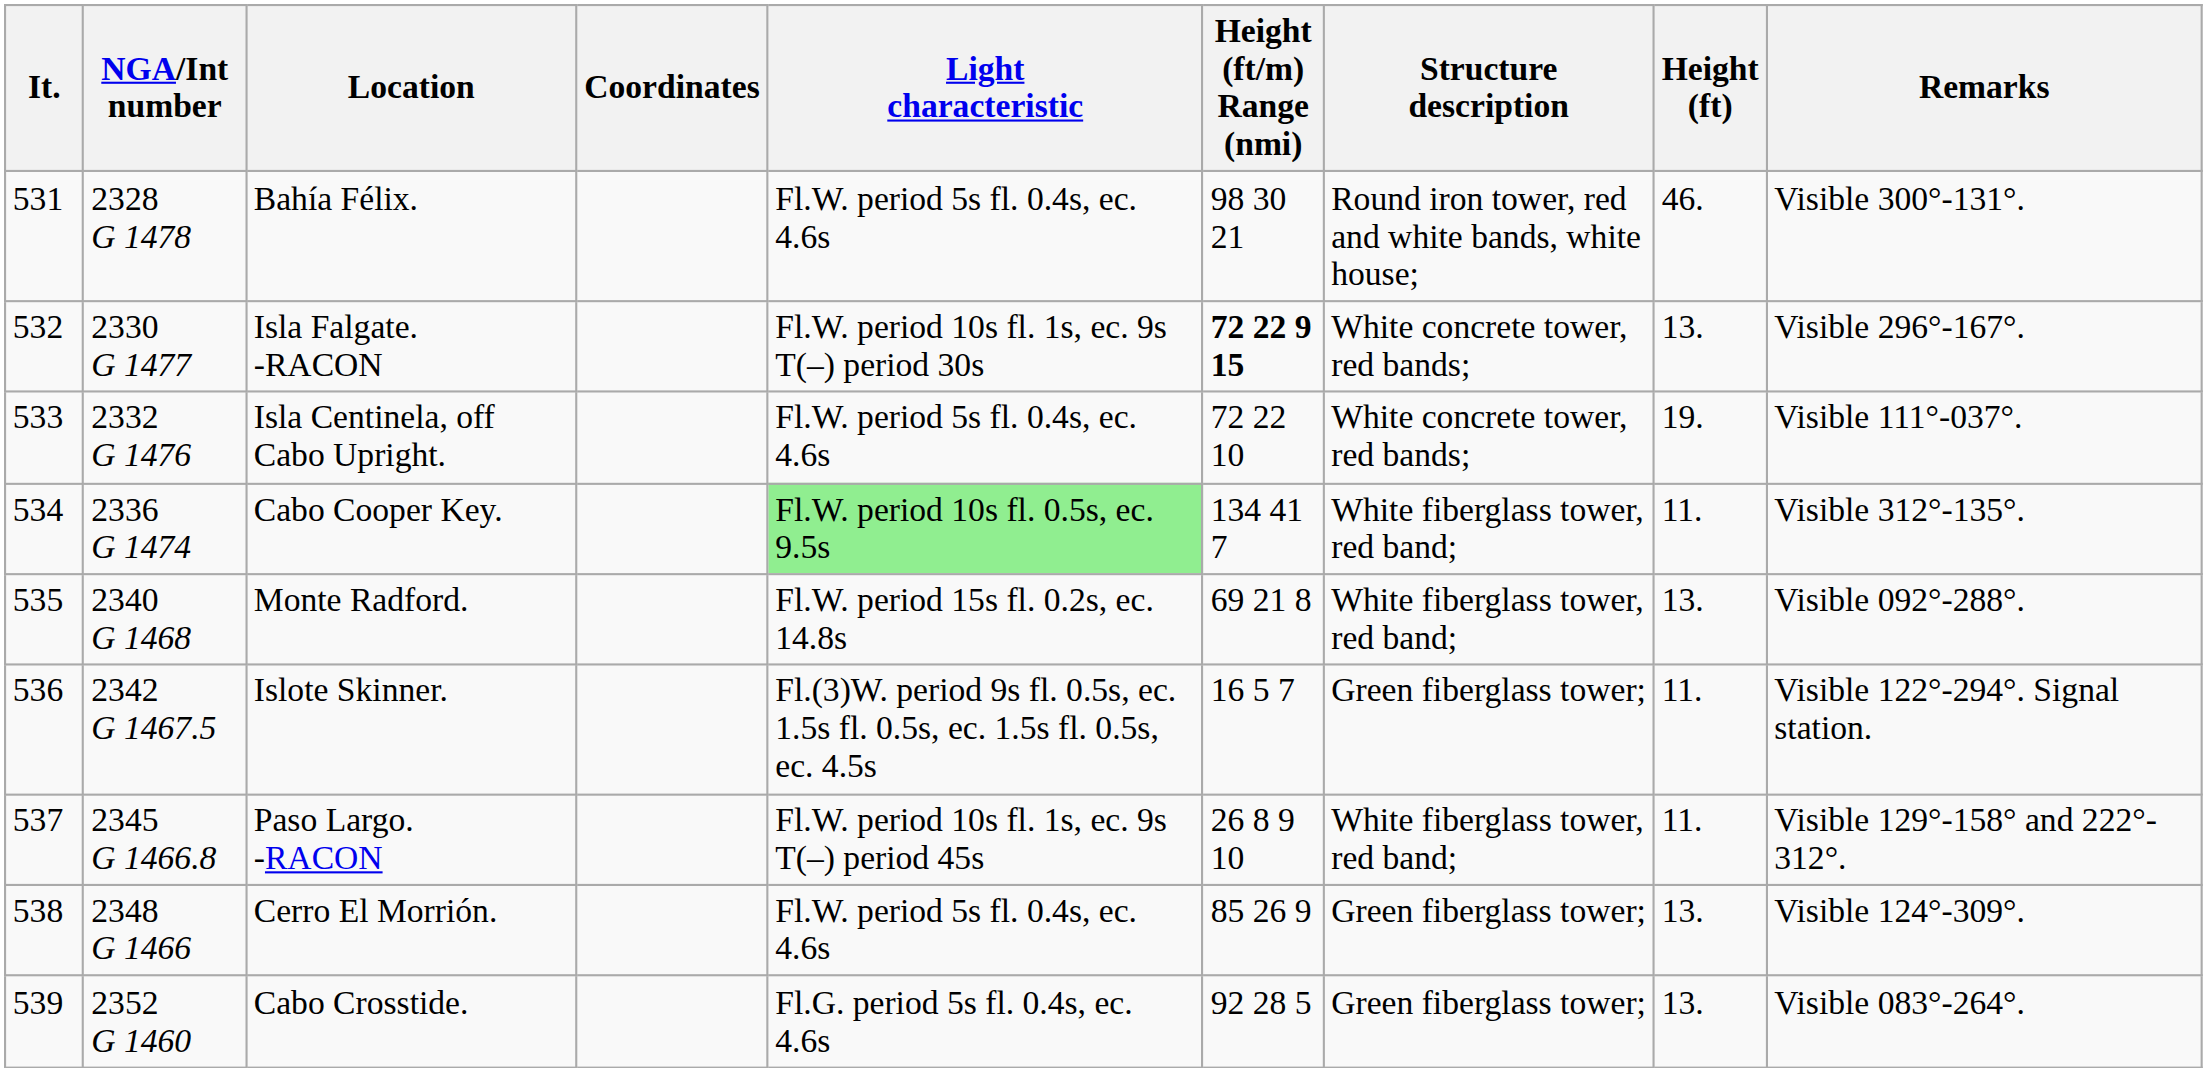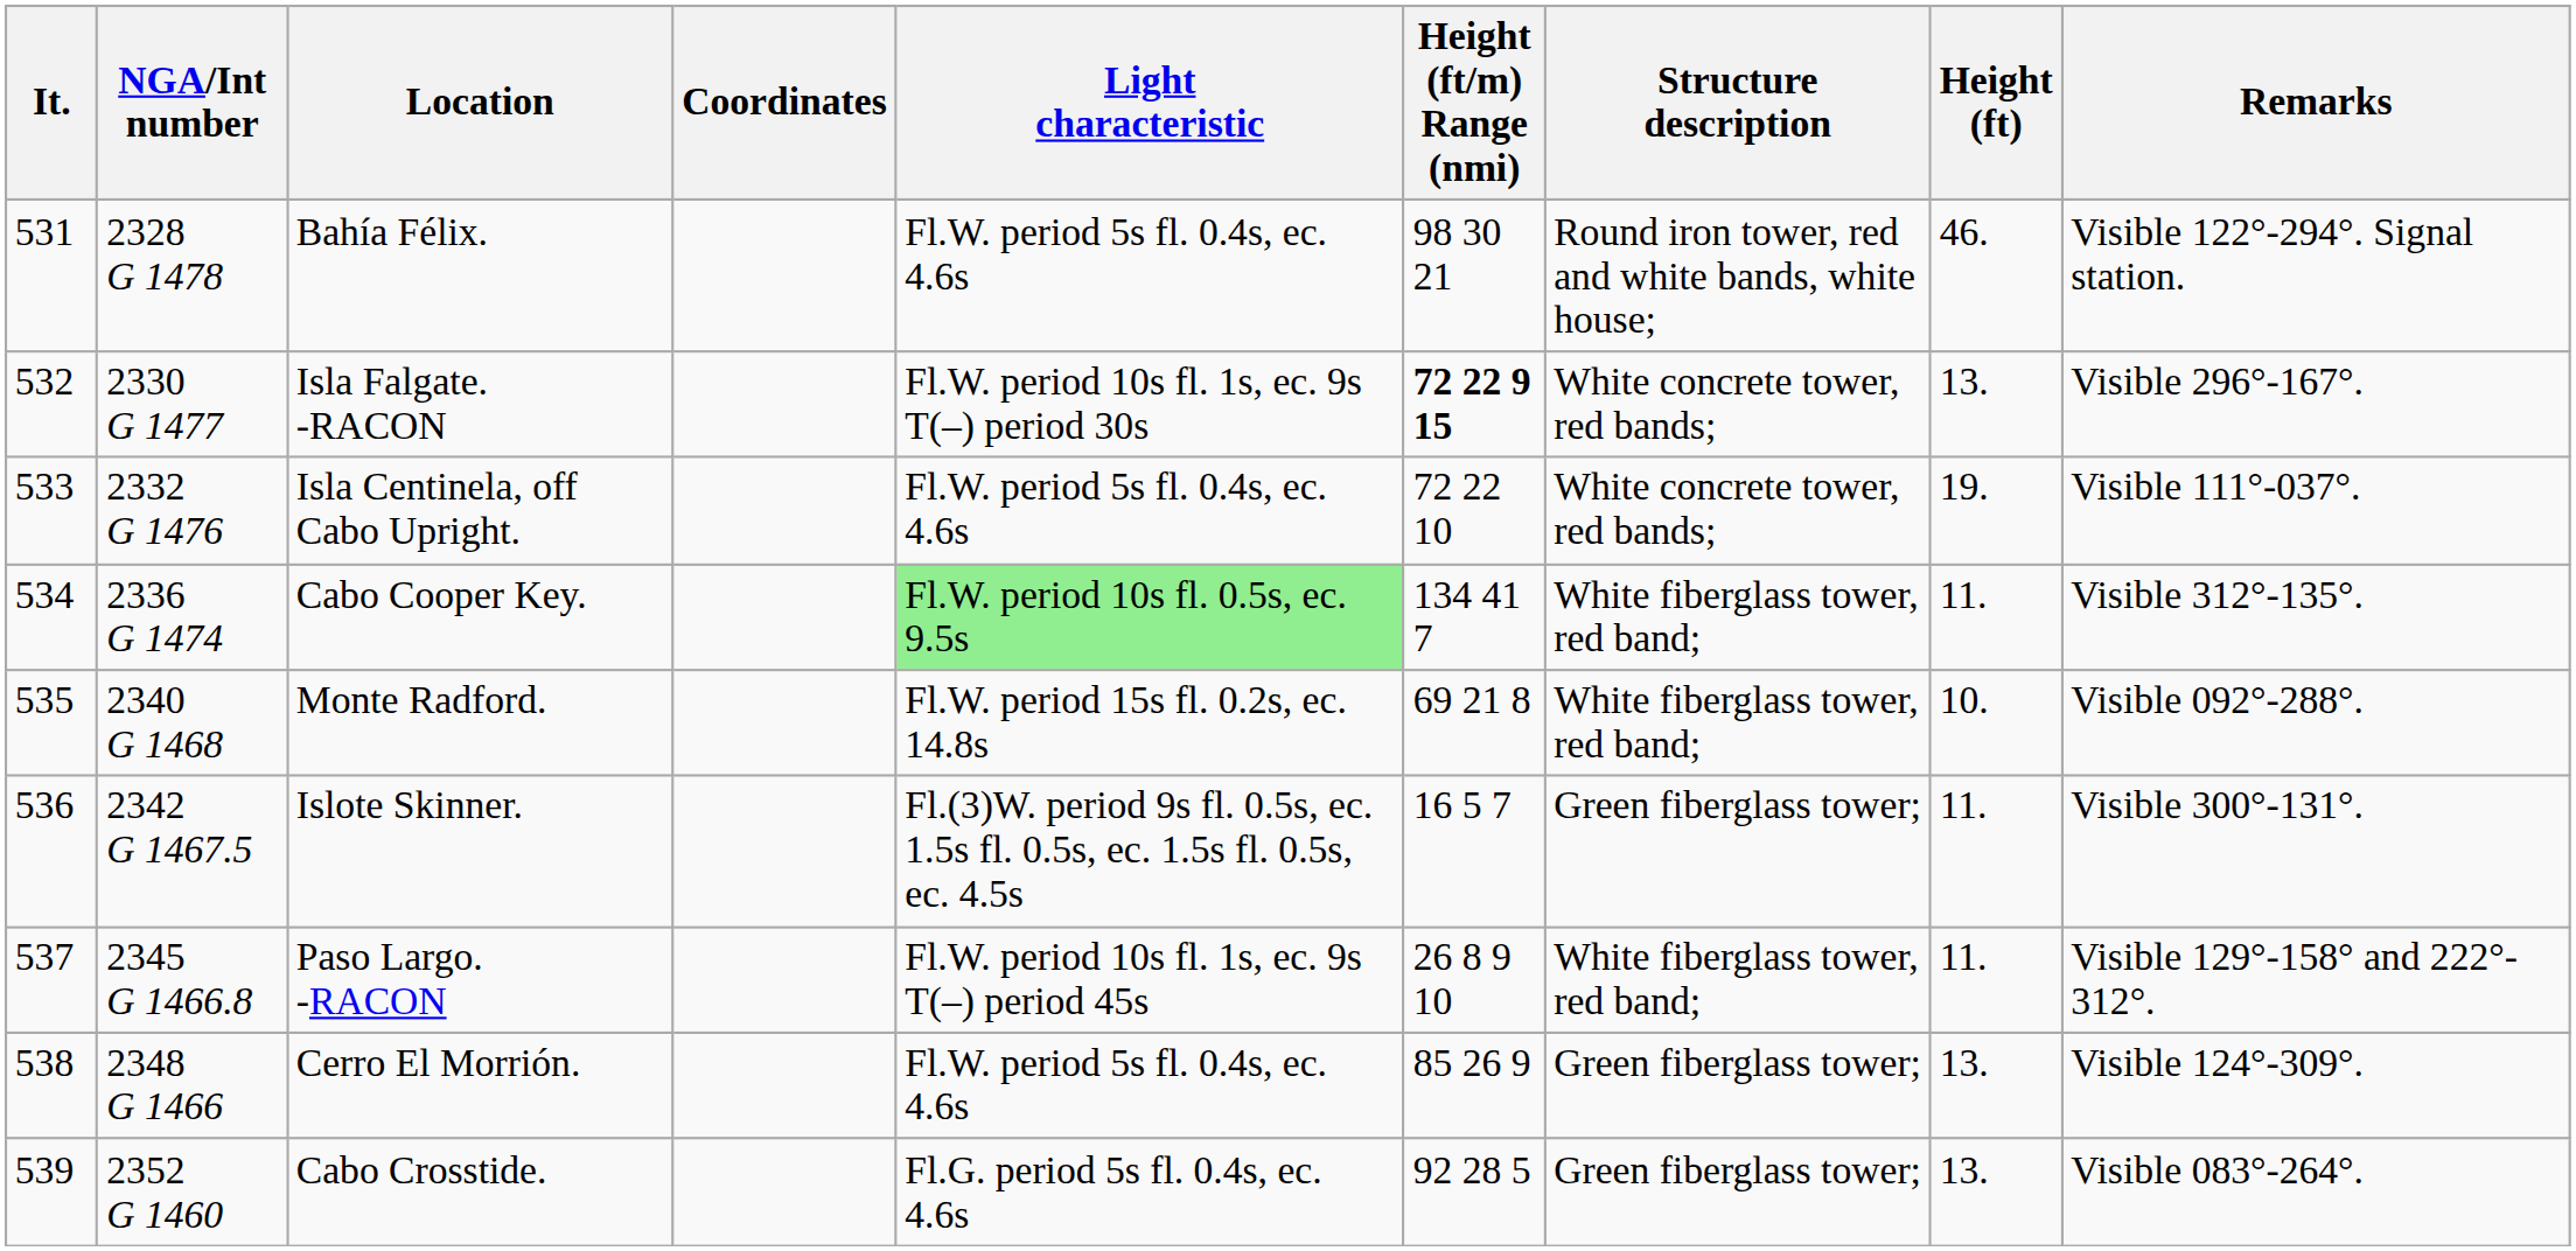 <table class="wikitable">
 <tr>
 <th width="30">It.</th>
 <th width="70"><a href='#'>NGA</a>/Int<br>number</th>
 <th width="150">Location</th>
 <th width="80">Coordinates</th>
 <th width="200"><a href='#'>Light<br>characteristic</a></th>
 <th width="50">Height (ft/m)<br>Range (nmi)</th>
 <th width="150">Structure<br>description</th>
 <th width="30">Height (ft)</th>
 <th width="200">Remarks</th>
 </tr>
 <tr valign="top">
 <td>531</td>
 <td>2328<br><em>G 1478</em></td>
 <td>Bahía Félix.</td>
 <td></td>
 <td>Fl.W. period 5s fl. 0.4s, ec. 4.6s</td>
 <td>98 30 21</td>
 <td>Round iron tower, red and white  bands, white house;</td>
 <td>46.</td>
-<td>Visible 300°-131°.</td>
+<td>Visible 122°-294°. Signal station.</td>
 </tr>
 <tr valign="top">
 <td>532</td>
 <td>2330<br><em>G 1477</em></td>
 <td>Isla Falgate. <br> -RACON</td>
 <td></td>
 <td>Fl.W. period 10s fl. 1s, ec. 9s <br> T(–) period 30s</td>
 <td><strong>72 22 9 <br> 15</strong></td>
 <td>White concrete tower, red bands;</td>
 <td>13.</td>
 <td>Visible 296°-167°.</td>
 </tr>
 <tr valign="top">
 <td>533</td>
 <td>2332<br><em>G 1476</em></td>
 <td>Isla Centinela, off Cabo Upright.</td>
 <td></td>
 <td>Fl.W. period 5s fl. 0.4s, ec. 4.6s</td>
 <td>72 22 10</td>
 <td>White concrete tower, red bands;</td>
 <td>19.</td>
 <td>Visible 111°-037°.</td>
 </tr>
 <tr valign="top">
 <td>534</td>
 <td>2336<br><em>G 1474</em></td>
 <td>Cabo Cooper Key.</td>
 <td></td>
 <td style="background: lightgreen;">Fl.W. period 10s fl. 0.5s, ec. 9.5s</td>
 <td>134 41 7</td>
 <td>White fiberglass tower, red band;</td>
 <td>11.</td>
 <td>Visible 312°-135°.</td>
 </tr>
 <tr valign="top">
 <td>535</td>
 <td>2340<br><em>G 1468</em></td>
 <td>Monte Radford.</td>
 <td></td>
 <td>Fl.W. period 15s fl. 0.2s, ec. 14.8s</td>
 <td>69 21 8</td>
 <td>White fiberglass tower, red band;</td>
-<td>13.</td>
+<td>10.</td>
 <td>Visible 092°-288°.</td>
 </tr>
 <tr valign="top">
 <td>536</td>
 <td>2342<br><em>G 1467.5</em></td>
 <td>Islote Skinner.</td>
 <td></td>
 <td>Fl.(3)W. period 9s fl. 0.5s, ec. 1.5s fl. 0.5s, ec. 1.5s fl. 0.5s, ec. 4.5s</td>
 <td>16 5 7</td>
 <td>Green fiberglass tower;</td>
 <td>11.</td>
-<td>Visible 122°-294°. Signal station.</td>
+<td>Visible 300°-131°.</td>
 </tr>
 <tr valign="top">
 <td>537</td>
 <td>2345<br><em>G 1466.8</em></td>
 <td>Paso Largo. <br> -<a href='#'>RACON</a></td>
 <td></td>
 <td>Fl.W. period 10s fl. 1s, ec. 9s <br> T(–) period 45s</td>
 <td>26 8 9  <br> 10</td>
 <td>White fiberglass tower, red band;</td>
 <td>11.</td>
 <td>Visible 129°-158° and 222°- 312°.</td>
 </tr>
 <tr valign="top">
 <td>538</td>
 <td>2348<br><em>G 1466</em></td>
 <td>Cerro El Morrión.</td>
 <td></td>
 <td>Fl.W. period 5s fl. 0.4s, ec. 4.6s</td>
 <td>85 26 9</td>
 <td>Green fiberglass tower;</td>
 <td>13.</td>
 <td>Visible 124°-309°.</td>
 </tr>
 <tr valign="top">
 <td>539</td>
 <td>2352<br><em>G 1460</em></td>
 <td>Cabo Crosstide.</td>
 <td></td>
 <td>Fl.G. period 5s fl. 0.4s, ec. 4.6s</td>
 <td>92 28 5</td>
 <td>Green fiberglass tower;</td>
 <td>13.</td>
 <td>Visible 083°-264°.</td>
 </tr>
 </table>
